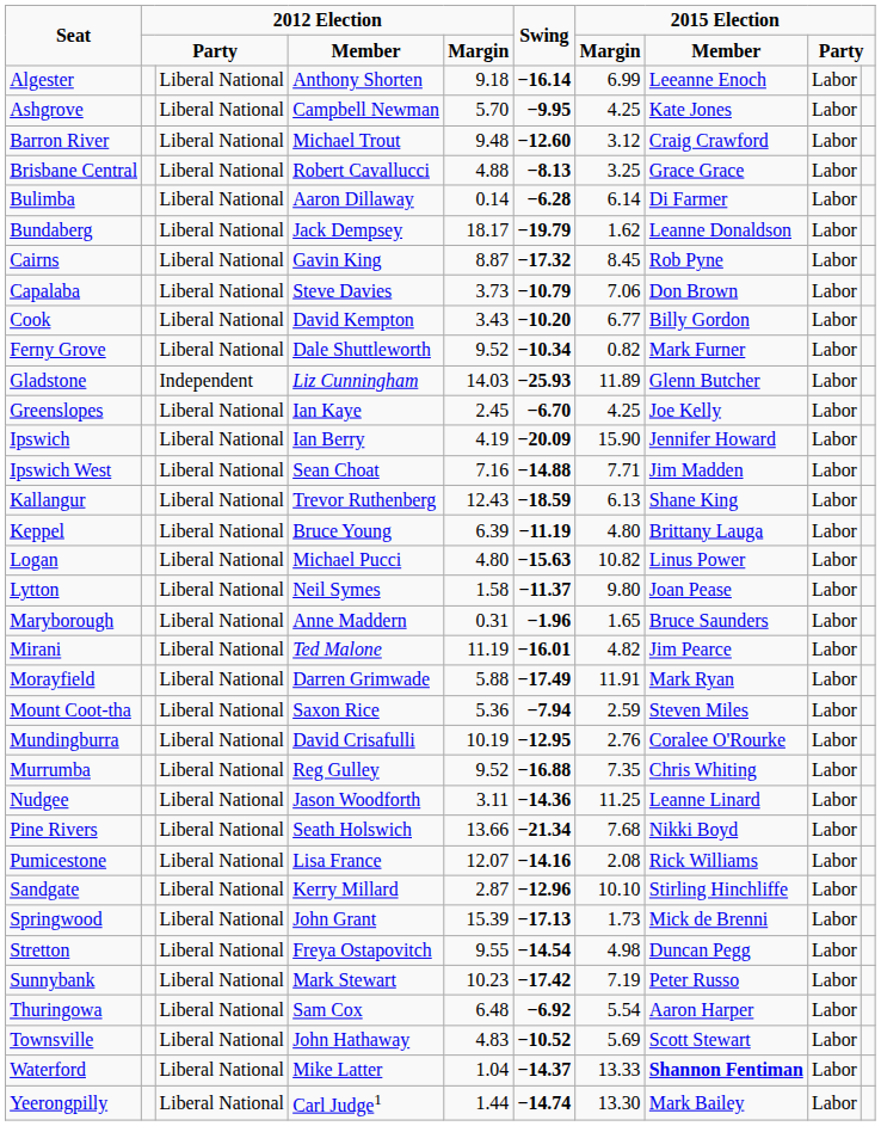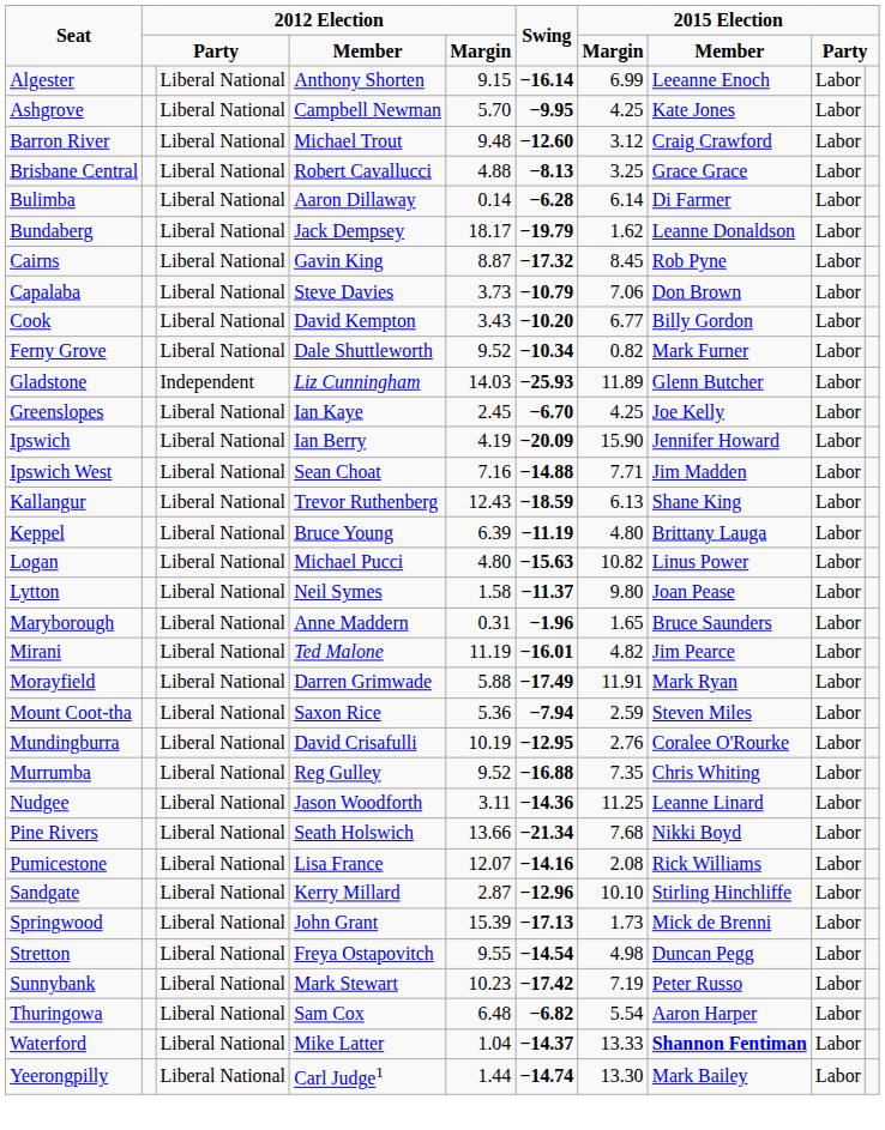 <table class="wikitable">
 <tr style="text-align:center">
 <td rowspan="2"><strong>Seat</strong></td>
 <td colspan="4"><strong>2012 Election</strong></td>
 <td rowspan="2"><strong>Swing</strong></td>
 <td colspan="4"><strong>2015 Election</strong></td>
 </tr>
 <tr style="text-align:center">
 <td colspan="2"><strong>Party</strong></td>
 <td><strong>Member</strong></td>
 <td><strong>Margin</strong></td>
 <td><strong>Margin</strong></td>
 <td><strong>Member</strong></td>
 <td colspan="2"><strong>Party</strong></td>
 </tr>
 <tr>
 <td><a href='#'>Algester</a></td>
 <td> </td>
 <td>Liberal National</td>
 <td><a href='#'>Anthony Shorten</a></td>
-<td style="text-align:right;">9.18</td>
+<td style="text-align:right;">9.15</td>
 <td style="text-align:right;"><strong>−16.14</strong></td>
 <td style="text-align:right;">6.99</td>
 <td><a href='#'>Leeanne Enoch</a></td>
 <td>Labor</td>
 <td> </td>
 </tr>
 <tr>
 <td><a href='#'>Ashgrove</a></td>
 <td> </td>
 <td>Liberal National</td>
 <td><a href='#'>Campbell Newman</a></td>
 <td style="text-align:right;">5.70</td>
 <td style="text-align:right;"><strong>−9.95</strong></td>
 <td style="text-align:right;">4.25</td>
 <td><a href='#'>Kate Jones</a></td>
 <td>Labor</td>
 <td> </td>
 </tr>
 <tr>
 <td><a href='#'>Barron River</a></td>
 <td></td>
 <td>Liberal National</td>
 <td><a href='#'>Michael Trout</a></td>
 <td style="text-align:right;">9.48</td>
 <td style="text-align:right;"><strong>−12.60</strong></td>
 <td style="text-align:right;">3.12</td>
 <td><a href='#'>Craig Crawford</a></td>
 <td>Labor</td>
 <td></td>
 </tr>
 <tr>
 <td><a href='#'>Brisbane Central</a></td>
 <td> </td>
 <td>Liberal National</td>
 <td><a href='#'>Robert Cavallucci</a></td>
 <td style="text-align:right;">4.88</td>
 <td style="text-align:right;"><strong>−8.13</strong></td>
 <td style="text-align:right;">3.25</td>
 <td><a href='#'>Grace Grace</a></td>
 <td>Labor</td>
 <td> </td>
 </tr>
 <tr>
 <td><a href='#'>Bulimba</a></td>
 <td> </td>
 <td>Liberal National</td>
 <td><a href='#'>Aaron Dillaway</a></td>
 <td style="text-align:right;">0.14</td>
 <td style="text-align:right;"><strong>−6.28</strong></td>
 <td style="text-align:right;">6.14</td>
 <td><a href='#'>Di Farmer</a></td>
 <td>Labor</td>
 <td> </td>
 </tr>
 <tr>
 <td><a href='#'>Bundaberg</a></td>
 <td> </td>
 <td>Liberal National</td>
 <td><a href='#'>Jack Dempsey</a></td>
 <td style="text-align:right;">18.17</td>
 <td style="text-align:right;"><strong>−19.79</strong></td>
 <td style="text-align:right;">1.62</td>
 <td><a href='#'>Leanne Donaldson</a></td>
 <td>Labor</td>
 <td> </td>
 </tr>
 <tr>
 <td><a href='#'>Cairns</a></td>
 <td> </td>
 <td>Liberal National</td>
 <td><a href='#'>Gavin King</a></td>
 <td style="text-align:right;">8.87</td>
 <td style="text-align:right;"><strong>−17.32</strong></td>
 <td style="text-align:right;">8.45</td>
 <td><a href='#'>Rob Pyne</a></td>
 <td>Labor</td>
 <td> </td>
 </tr>
 <tr>
 <td><a href='#'>Capalaba</a></td>
 <td> </td>
 <td>Liberal National</td>
 <td><a href='#'>Steve Davies</a></td>
 <td style="text-align:right;">3.73</td>
 <td style="text-align:right;"><strong>−10.79</strong></td>
 <td style="text-align:right;">7.06</td>
 <td><a href='#'>Don Brown</a></td>
 <td>Labor</td>
 <td> </td>
 </tr>
 <tr>
 <td><a href='#'>Cook</a></td>
 <td> </td>
 <td>Liberal National</td>
 <td><a href='#'>David Kempton</a></td>
 <td style="text-align:right;">3.43</td>
 <td style="text-align:right;"><strong>−10.20</strong></td>
 <td style="text-align:right;">6.77</td>
 <td><a href='#'>Billy Gordon</a></td>
 <td>Labor</td>
 <td> </td>
 </tr>
 <tr>
 <td><a href='#'>Ferny Grove</a></td>
 <td> </td>
 <td>Liberal National</td>
 <td><a href='#'>Dale Shuttleworth</a></td>
 <td style="text-align:right;">9.52</td>
 <td style="text-align:right;"><strong>−10.34</strong></td>
 <td style="text-align:right;">0.82</td>
 <td><a href='#'>Mark Furner</a></td>
 <td>Labor</td>
 <td> </td>
 </tr>
 <tr>
 <td><a href='#'>Gladstone</a></td>
 <td> </td>
 <td>Independent</td>
 <td><em><a href='#'>Liz Cunningham</a></em></td>
 <td style="text-align:right;">14.03</td>
 <td style="text-align:right;"><strong>−25.93</strong></td>
 <td style="text-align:right;">11.89</td>
 <td><a href='#'>Glenn Butcher</a></td>
 <td>Labor</td>
 <td> </td>
 </tr>
 <tr>
 <td><a href='#'>Greenslopes</a></td>
 <td> </td>
 <td>Liberal National</td>
 <td><a href='#'>Ian Kaye</a></td>
 <td style="text-align:right;">2.45</td>
 <td style="text-align:right;"><strong>−6.70</strong></td>
 <td style="text-align:right;">4.25</td>
 <td><a href='#'>Joe Kelly</a></td>
 <td>Labor</td>
 <td> </td>
 </tr>
 <tr>
 <td><a href='#'>Ipswich</a></td>
 <td> </td>
 <td>Liberal National</td>
 <td><a href='#'>Ian Berry</a></td>
 <td style="text-align:right;">4.19</td>
 <td style="text-align:right;"><strong>−20.09</strong></td>
 <td style="text-align:right;">15.90</td>
 <td><a href='#'>Jennifer Howard</a></td>
 <td>Labor</td>
 <td> </td>
 </tr>
 <tr>
 <td><a href='#'>Ipswich West</a></td>
 <td> </td>
 <td>Liberal National</td>
 <td><a href='#'>Sean Choat</a></td>
 <td style="text-align:right;">7.16</td>
 <td style="text-align:right;"><strong>−14.88</strong></td>
 <td style="text-align:right;">7.71</td>
 <td><a href='#'>Jim Madden</a></td>
 <td>Labor</td>
 <td> </td>
 </tr>
 <tr>
 <td><a href='#'>Kallangur</a></td>
 <td> </td>
 <td>Liberal National</td>
 <td><a href='#'>Trevor Ruthenberg</a></td>
 <td style="text-align:right;">12.43</td>
 <td style="text-align:right;"><strong>−18.59</strong></td>
 <td style="text-align:right;">6.13</td>
 <td><a href='#'>Shane King</a></td>
 <td>Labor</td>
 <td> </td>
 </tr>
 <tr>
 <td><a href='#'>Keppel</a></td>
 <td> </td>
 <td>Liberal National</td>
 <td><a href='#'>Bruce Young</a></td>
 <td style="text-align:right;">6.39</td>
 <td style="text-align:right;"><strong>−11.19</strong></td>
 <td style="text-align:right;">4.80</td>
 <td><a href='#'>Brittany Lauga</a></td>
 <td>Labor</td>
 <td> </td>
 </tr>
 <tr>
 <td><a href='#'>Logan</a></td>
 <td> </td>
 <td>Liberal National</td>
 <td><a href='#'>Michael Pucci</a></td>
 <td style="text-align:right;">4.80</td>
 <td style="text-align:right;"><strong>−15.63</strong></td>
 <td style="text-align:right;">10.82</td>
 <td><a href='#'>Linus Power</a></td>
 <td>Labor</td>
 <td> </td>
 </tr>
 <tr>
 <td><a href='#'>Lytton</a></td>
 <td> </td>
 <td>Liberal National</td>
 <td><a href='#'>Neil Symes</a></td>
 <td style="text-align:right;">1.58</td>
 <td style="text-align:right;"><strong>−11.37</strong></td>
 <td style="text-align:right;">9.80</td>
 <td><a href='#'>Joan Pease</a></td>
 <td>Labor</td>
 <td> </td>
 </tr>
 <tr>
 <td><a href='#'>Maryborough</a></td>
 <td> </td>
 <td>Liberal National</td>
 <td><a href='#'>Anne Maddern</a></td>
 <td style="text-align:right;">0.31</td>
 <td style="text-align:right;"><strong>−1.96</strong></td>
 <td style="text-align:right;">1.65</td>
 <td><a href='#'>Bruce Saunders</a></td>
 <td>Labor</td>
 <td> </td>
 </tr>
 <tr>
 <td><a href='#'>Mirani</a></td>
 <td> </td>
 <td>Liberal National</td>
 <td><em><a href='#'>Ted Malone</a></em></td>
 <td style="text-align:right;">11.19</td>
 <td style="text-align:right;"><strong>−16.01</strong></td>
 <td style="text-align:right;">4.82</td>
 <td><a href='#'>Jim Pearce</a></td>
 <td>Labor</td>
 <td> </td>
 </tr>
 <tr>
 <td><a href='#'>Morayfield</a></td>
 <td> </td>
 <td>Liberal National</td>
 <td><a href='#'>Darren Grimwade</a></td>
 <td style="text-align:right;">5.88</td>
 <td style="text-align:right;"><strong>−17.49</strong></td>
 <td style="text-align:right;">11.91</td>
 <td><a href='#'>Mark Ryan</a></td>
 <td>Labor</td>
 <td> </td>
 </tr>
 <tr>
 <td><a href='#'>Mount Coot-tha</a></td>
 <td> </td>
 <td>Liberal National</td>
 <td><a href='#'>Saxon Rice</a></td>
 <td style="text-align:right;">5.36</td>
 <td style="text-align:right;"><strong>−7.94</strong></td>
 <td style="text-align:right;">2.59</td>
 <td><a href='#'>Steven Miles</a></td>
 <td>Labor</td>
 <td> </td>
 </tr>
 <tr>
 <td><a href='#'>Mundingburra</a></td>
 <td> </td>
 <td>Liberal National</td>
 <td><a href='#'>David Crisafulli</a></td>
 <td style="text-align:right;">10.19</td>
 <td style="text-align:right;"><strong>−12.95</strong></td>
 <td style="text-align:right;">2.76</td>
 <td><a href='#'>Coralee O'Rourke</a></td>
 <td>Labor</td>
 <td> </td>
 </tr>
 <tr>
 <td><a href='#'>Murrumba</a></td>
 <td> </td>
 <td>Liberal National</td>
 <td><a href='#'>Reg Gulley</a></td>
 <td style="text-align:right;">9.52</td>
 <td style="text-align:right;"><strong>−16.88</strong></td>
 <td style="text-align:right;">7.35</td>
 <td><a href='#'>Chris Whiting</a></td>
 <td>Labor</td>
 <td> </td>
 </tr>
 <tr>
 <td><a href='#'>Nudgee</a></td>
 <td> </td>
 <td>Liberal National</td>
 <td><a href='#'>Jason Woodforth</a></td>
 <td style="text-align:right;">3.11</td>
 <td style="text-align:right;"><strong>−14.36</strong></td>
 <td style="text-align:right;">11.25</td>
 <td><a href='#'>Leanne Linard</a></td>
 <td>Labor</td>
 <td> </td>
 </tr>
 <tr>
 <td><a href='#'>Pine Rivers</a></td>
 <td> </td>
 <td>Liberal National</td>
 <td><a href='#'>Seath Holswich</a></td>
 <td style="text-align:right;">13.66</td>
 <td style="text-align:right;"><strong>−21.34</strong></td>
 <td style="text-align:right;">7.68</td>
 <td><a href='#'>Nikki Boyd</a></td>
 <td>Labor</td>
 <td> </td>
 </tr>
 <tr>
 <td><a href='#'>Pumicestone</a></td>
 <td> </td>
 <td>Liberal National</td>
 <td><a href='#'>Lisa France</a></td>
 <td style="text-align:right;">12.07</td>
 <td style="text-align:right;"><strong>−14.16</strong></td>
 <td style="text-align:right;">2.08</td>
 <td><a href='#'>Rick Williams</a></td>
 <td>Labor</td>
 <td> </td>
 </tr>
 <tr>
 <td><a href='#'>Sandgate</a></td>
 <td> </td>
 <td>Liberal National</td>
 <td><a href='#'>Kerry Millard</a></td>
 <td style="text-align:right;">2.87</td>
 <td style="text-align:right;"><strong>−12.96</strong></td>
 <td style="text-align:right;">10.10</td>
 <td><a href='#'>Stirling Hinchliffe</a></td>
 <td>Labor</td>
 <td> </td>
 </tr>
 <tr>
 <td><a href='#'>Springwood</a></td>
 <td> </td>
 <td>Liberal National</td>
 <td><a href='#'>John Grant</a></td>
 <td style="text-align:right;">15.39</td>
 <td style="text-align:right;"><strong>−17.13</strong></td>
 <td style="text-align:right;">1.73</td>
 <td><a href='#'>Mick de Brenni</a></td>
 <td>Labor</td>
 <td> </td>
 </tr>
 <tr>
 <td><a href='#'>Stretton</a></td>
 <td> </td>
 <td>Liberal National</td>
 <td><a href='#'>Freya Ostapovitch</a></td>
 <td style="text-align:right;">9.55</td>
 <td style="text-align:right;"><strong>−14.54</strong></td>
 <td style="text-align:right;">4.98</td>
 <td><a href='#'>Duncan Pegg</a></td>
 <td>Labor</td>
 <td> </td>
 </tr>
 <tr>
 <td><a href='#'>Sunnybank</a></td>
 <td> </td>
 <td>Liberal National</td>
 <td><a href='#'>Mark Stewart</a></td>
 <td style="text-align:right;">10.23</td>
 <td style="text-align:right;"><strong>−17.42</strong></td>
 <td style="text-align:right;">7.19</td>
 <td><a href='#'>Peter Russo</a></td>
 <td>Labor</td>
 <td> </td>
 </tr>
 <tr>
 <td><a href='#'>Thuringowa</a></td>
 <td> </td>
 <td>Liberal National</td>
 <td><a href='#'>Sam Cox</a></td>
 <td style="text-align:right;">6.48</td>
-<td style="text-align:right;"><strong>−6.92</strong></td>
+<td style="text-align:right;"><strong>−6.82</strong></td>
 <td style="text-align:right;">5.54</td>
 <td><a href='#'>Aaron Harper</a></td>
-<td>Labor</td>
-<td> </td>
-</tr>
-<tr>
-<td><a href='#'>Townsville</a></td>
-<td> </td>
-<td>Liberal National</td>
-<td><a href='#'>John Hathaway</a></td>
-<td style="text-align:right;">4.83</td>
-<td style="text-align:right;"><strong>−10.52</strong></td>
-<td style="text-align:right;">5.69</td>
-<td><a href='#'>Scott Stewart</a></td>
 <td>Labor</td>
 <td> </td>
 </tr>
 <tr>
 <td><a href='#'>Waterford</a></td>
 <td> </td>
 <td>Liberal National</td>
 <td><a href='#'>Mike Latter</a></td>
 <td style="text-align:right;">1.04</td>
 <td style="text-align:right;"><strong>−14.37</strong></td>
 <td style="text-align:right;">13.33</td>
 <td><strong><a href='#'>Shannon Fentiman</a></strong></td>
 <td>Labor</td>
 <td> </td>
 </tr>
 <tr>
 <td><a href='#'>Yeerongpilly</a></td>
 <td> </td>
 <td>Liberal National</td>
 <td><a href='#'>Carl Judge</a><sup>1</sup></td>
 <td style="text-align:right;">1.44</td>
 <td style="text-align:right;"><strong>−14.74</strong></td>
 <td style="text-align:right;">13.30</td>
 <td><a href='#'>Mark Bailey</a></td>
 <td>Labor</td>
 <td> </td>
 </tr>
 </table>
